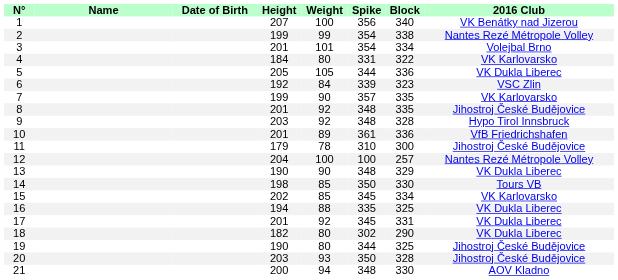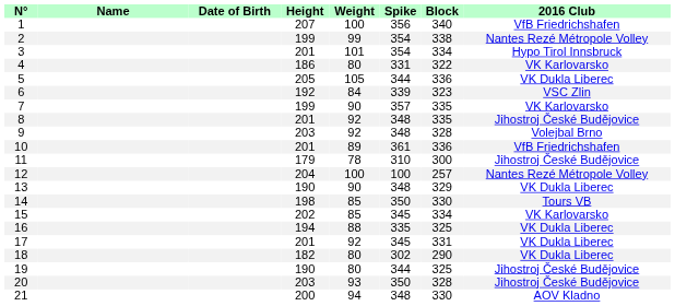 <table style="text-align:center; border:none;" cellpadding=0 cellspacing=0 width=100%>
 <tr style="background: #bbffcc;">
 <th width="5%">N°</th>
 <th width=200px>Name</th>
 <th>Date of Birth</th>
 <th>Height</th>
 <th>Weight</th>
 <th>Spike</th>
 <th>Block</th>
 <th>2016 Club</th>
 </tr>
 <tr>
 <td>1</td>
 <td></td>
 <td></td>
 <td>207</td>
 <td>100</td>
 <td>356</td>
 <td>340</td>
-<td><a href='#'>VK Benátky nad Jizerou</a></td>
+<td><a href='#'>VfB Friedrichshafen</a></td>
 </tr>
 <tr bgcolor="#f2f2f2">
 <td>2</td>
 <td></td>
 <td></td>
 <td>199</td>
 <td>99</td>
 <td>354</td>
 <td>338</td>
 <td><a href='#'>Nantes Rezé Métropole Volley</a></td>
 </tr>
 <tr>
 <td>3</td>
 <td></td>
 <td></td>
 <td>201</td>
 <td>101</td>
 <td>354</td>
 <td>334</td>
-<td><a href='#'>Volejbal Brno</a></td>
+<td><a href='#'>Hypo Tirol Innsbruck</a></td>
 </tr>
 <tr bgcolor="#f2f2f2">
 <td>4</td>
 <td></td>
 <td></td>
-<td>184</td>
+<td>186</td>
 <td>80</td>
 <td>331</td>
 <td>322</td>
 <td><a href='#'>VK Karlovarsko</a></td>
 </tr>
 <tr>
 <td>5</td>
 <td></td>
 <td></td>
 <td>205</td>
 <td>105</td>
 <td>344</td>
 <td>336</td>
 <td><a href='#'>VK Dukla Liberec</a></td>
 </tr>
 <tr bgcolor="#f2f2f2">
 <td>6</td>
 <td></td>
 <td></td>
 <td>192</td>
 <td>84</td>
 <td>339</td>
 <td>323</td>
 <td><a href='#'>VSC Zlin</a></td>
 </tr>
 <tr>
 <td>7</td>
 <td></td>
 <td></td>
 <td>199</td>
 <td>90</td>
 <td>357</td>
 <td>335</td>
 <td><a href='#'>VK Karlovarsko</a></td>
 </tr>
 <tr bgcolor="#f2f2f2">
 <td>8</td>
 <td></td>
 <td></td>
 <td>201</td>
 <td>92</td>
 <td>348</td>
 <td>335</td>
 <td><a href='#'>Jihostroj České Budějovice</a></td>
 </tr>
 <tr>
 <td>9</td>
 <td></td>
 <td></td>
 <td>203</td>
 <td>92</td>
 <td>348</td>
 <td>328</td>
-<td><a href='#'>Hypo Tirol Innsbruck</a></td>
+<td><a href='#'>Volejbal Brno</a></td>
 </tr>
 <tr bgcolor="#f2f2f2">
 <td>10</td>
 <td></td>
 <td></td>
 <td>201</td>
 <td>89</td>
 <td>361</td>
 <td>336</td>
 <td><a href='#'>VfB Friedrichshafen</a></td>
 </tr>
 <tr>
 <td>11</td>
 <td></td>
 <td></td>
 <td>179</td>
 <td>78</td>
 <td>310</td>
 <td>300</td>
 <td><a href='#'>Jihostroj České Budějovice</a></td>
 </tr>
 <tr bgcolor="#f2f2f2">
 <td>12</td>
 <td></td>
 <td></td>
 <td>204</td>
 <td>100</td>
 <td>100</td>
 <td>257</td>
 <td><a href='#'>Nantes Rezé Métropole Volley</a></td>
 </tr>
 <tr>
 <td>13</td>
 <td></td>
 <td></td>
 <td>190</td>
 <td>90</td>
 <td>348</td>
 <td>329</td>
 <td><a href='#'>VK Dukla Liberec</a></td>
 </tr>
 <tr bgcolor="#f2f2f2">
 <td>14</td>
 <td></td>
 <td></td>
 <td>198</td>
 <td>85</td>
 <td>350</td>
 <td>330</td>
 <td><a href='#'>Tours VB</a></td>
 </tr>
 <tr>
 <td>15</td>
 <td></td>
 <td></td>
 <td>202</td>
 <td>85</td>
 <td>345</td>
 <td>334</td>
 <td><a href='#'>VK Karlovarsko</a></td>
 </tr>
 <tr bgcolor="#f2f2f2">
 <td>16</td>
 <td></td>
 <td></td>
 <td>194</td>
 <td>88</td>
 <td>335</td>
 <td>325</td>
 <td><a href='#'>VK Dukla Liberec</a></td>
 </tr>
 <tr>
 <td>17</td>
 <td></td>
 <td></td>
 <td>201</td>
 <td>92</td>
 <td>345</td>
 <td>331</td>
 <td><a href='#'>VK Dukla Liberec</a></td>
 </tr>
 <tr bgcolor="#f2f2f2">
 <td>18</td>
 <td></td>
 <td></td>
 <td>182</td>
 <td>80</td>
 <td>302</td>
 <td>290</td>
 <td><a href='#'>VK Dukla Liberec</a></td>
 </tr>
 <tr>
 <td>19</td>
 <td></td>
 <td></td>
 <td>190</td>
 <td>80</td>
 <td>344</td>
 <td>325</td>
 <td><a href='#'>Jihostroj České Budějovice</a></td>
 </tr>
 <tr bgcolor="#f2f2f2">
 <td>20</td>
 <td></td>
 <td></td>
 <td>203</td>
 <td>93</td>
 <td>350</td>
 <td>328</td>
 <td><a href='#'>Jihostroj České Budějovice</a></td>
 </tr>
 <tr>
 <td>21</td>
 <td></td>
 <td></td>
 <td>200</td>
 <td>94</td>
 <td>348</td>
 <td>330</td>
 <td><a href='#'>AOV Kladno</a></td>
 </tr>
 </table>
